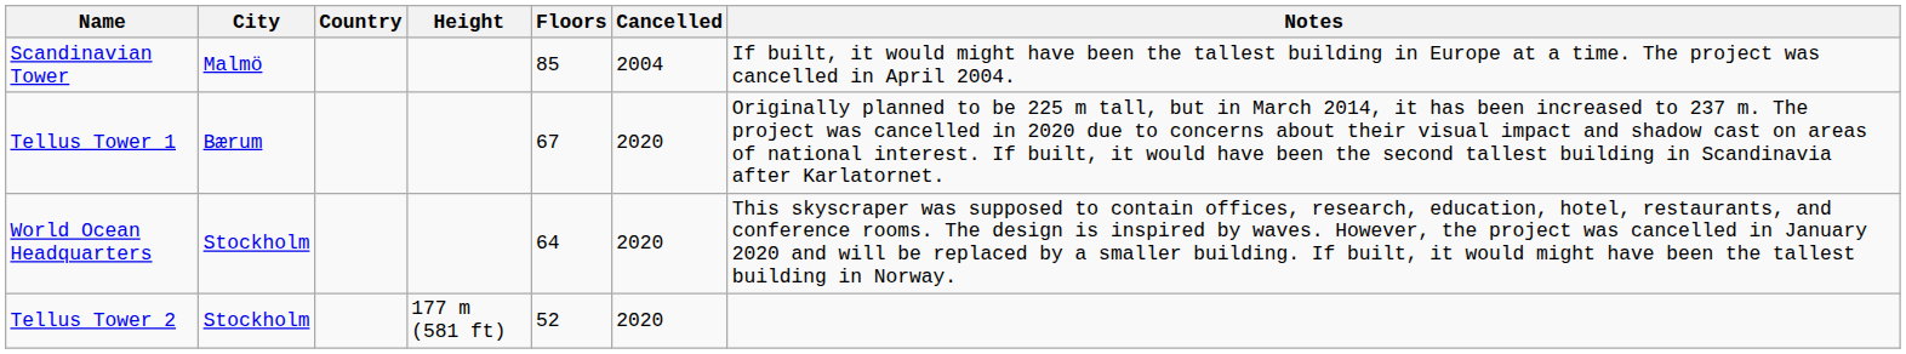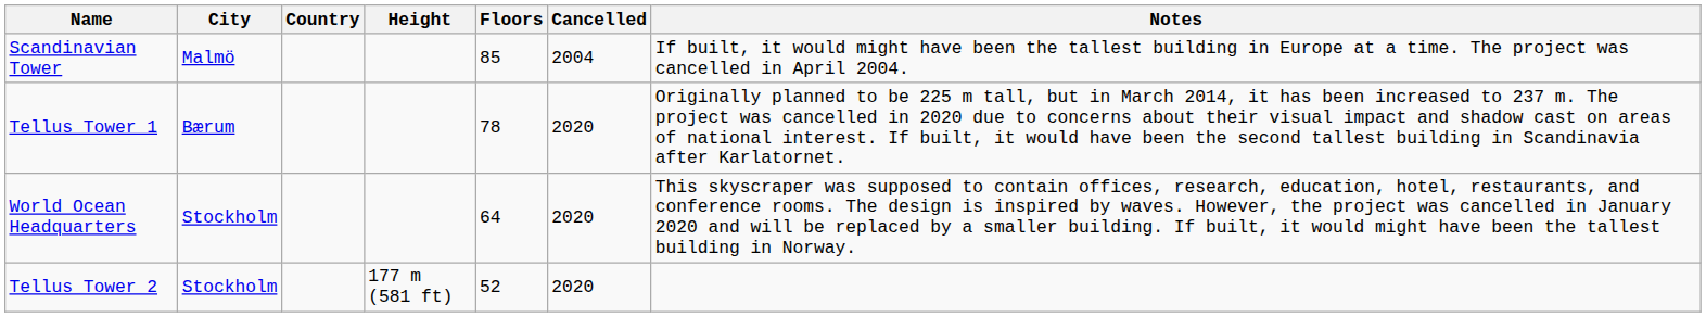 <table class="wikitable sortable">
 <tr>
 <th>Name</th>
 <th>City</th>
 <th>Country</th>
 <th>Height</th>
 <th>Floors</th>
 <th>Cancelled</th>
 <th class="unsortable">Notes</th>
 </tr>
 <tr>
 <td><a href='#'>Scandinavian Tower</a></td>
 <td><a href='#'>Malmö</a></td>
 <td></td>
 <td></td>
 <td>85</td>
 <td>2004</td>
 <td>If built, it would might have been the tallest building in Europe at a time. The project was cancelled in April 2004.</td>
 </tr>
 <tr>
 <td><a href='#'>Tellus Tower 1</a></td>
 <td><a href='#'>Bærum</a></td>
 <td></td>
 <td></td>
-<td>67</td>
+<td>78</td>
 <td>2020</td>
 <td>Originally planned to be 225 m tall, but in March 2014, it has been increased to 237 m. The project was cancelled in 2020 due to concerns about their visual impact and shadow cast on areas of national interest. If built, it would have been the second tallest building in Scandinavia after Karlatornet.</td>
 </tr>
 <tr>
 <td><a href='#'>World Ocean Headquarters</a></td>
 <td><a href='#'>Stockholm</a></td>
 <td></td>
 <td></td>
 <td>64</td>
 <td>2020</td>
 <td>This skyscraper was supposed to contain offices, research, education, hotel, restaurants, and conference rooms. The design is inspired by waves. However, the project was cancelled in January 2020 and will be replaced by a smaller building. If built, it would might have been the tallest building in Norway.</td>
 </tr>
 <tr>
 <td><a href='#'>Tellus Tower 2</a></td>
 <td><a href='#'>Stockholm</a></td>
 <td></td>
 <td>177 m (581 ft)</td>
 <td>52</td>
 <td>2020</td>
 <td></td>
 </tr>
 </table>
